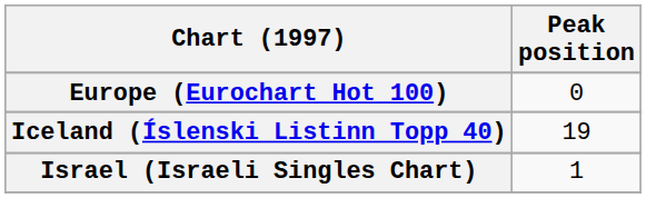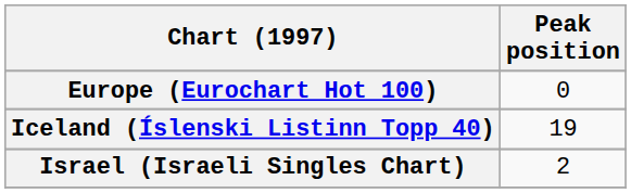 <table class="wikitable sortable plainrowheaders">
 <tr>
 <th scope="col">Chart (1997)</th>
 <th scope="col">Peak<br>position</th>
 </tr>
 <tr>
 </tr>
 <tr>
 </tr>
 <tr>
 </tr>
 <tr>
 <th scope="row">Europe (<a href='#'>Eurochart Hot 100</a>)</th>
 <td align="center">0</td>
 </tr>
 <tr>
 </tr>
 <tr>
 </tr>
 <tr>
 <th scope="row">Iceland (<a href='#'>Íslenski Listinn Topp 40</a>)</th>
 <td align="center">19</td>
 </tr>
 <tr>
 </tr>
 <tr>
 <th scope="row">Israel (Israeli Singles Chart)</th>
-<td align="center">1</td>
+<td align="center">2</td>
 </tr>
 <tr>
 </tr>
 <tr>
 </tr>
 <tr>
 </tr>
 <tr>
 </tr>
 <tr>
 </tr>
 <tr>
 </tr>
 <tr>
 </tr>
 </table>
